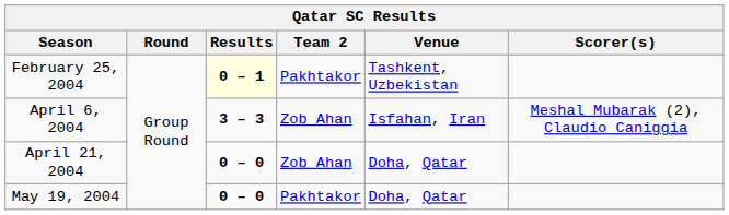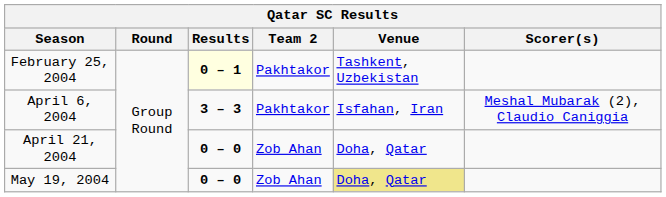 <table class="wikitable" style="width:90%; text-align:center; font-size: 90%;">
 <tr>
 <th colspan=6>Qatar SC Results</th>
 </tr>
 <tr>
 <th>Season</th>
 <th>Round</th>
 <th>Results</th>
 <th>Team 2</th>
 <th>Venue</th>
 <th>Scorer(s)</th>
 </tr>
 <tr>
 <td>February 25, 2004</td>
 <td rowspan=4>Group Round</td>
 <td style="background: lightyellow;"><strong>0 – 1</strong></td>
 <td align=left> <a href='#'>Pakhtakor</a></td>
 <td align=left><a href='#'>Tashkent</a>, <a href='#'>Uzbekistan</a></td>
 <td></td>
 </tr>
 <tr>
 <td>April 6, 2004</td>
 <td><strong>3 – 3</strong></td>
-<td align=left> <a href='#'>Zob Ahan</a></td>
+<td align=left> <a href='#'>Pakhtakor</a></td>
 <td align=left><a href='#'>Isfahan</a>, <a href='#'>Iran</a></td>
 <td><a href='#'>Meshal Mubarak</a> (2), <a href='#'>Claudio Caniggia</a></td>
 </tr>
 <tr>
 <td>April 21, 2004</td>
 <td><strong>0 – 0</strong></td>
 <td align=left> <a href='#'>Zob Ahan</a></td>
 <td align=left><a href='#'>Doha</a>, <a href='#'>Qatar</a></td>
 <td></td>
 </tr>
 <tr>
 <td>May 19, 2004</td>
 <td><strong>0 – 0</strong></td>
-<td align=left> <a href='#'>Pakhtakor</a></td>
-<td align=left><a href='#'>Doha</a>, <a href='#'>Qatar</a></td>
+<td align=left> <a href='#'>Zob Ahan</a></td>
+<td align=left style="background: khaki;"><a href='#'>Doha</a>, <a href='#'>Qatar</a></td>
 <td></td>
 </tr>
 </table>
